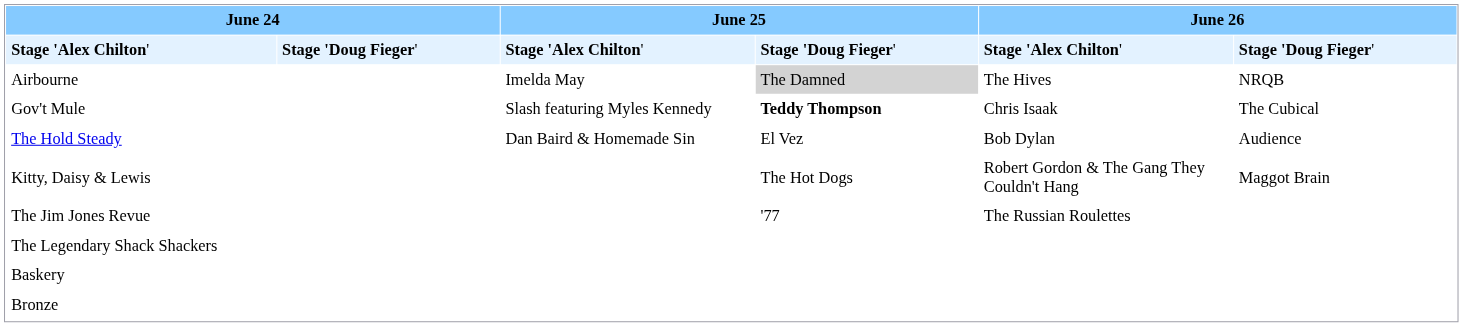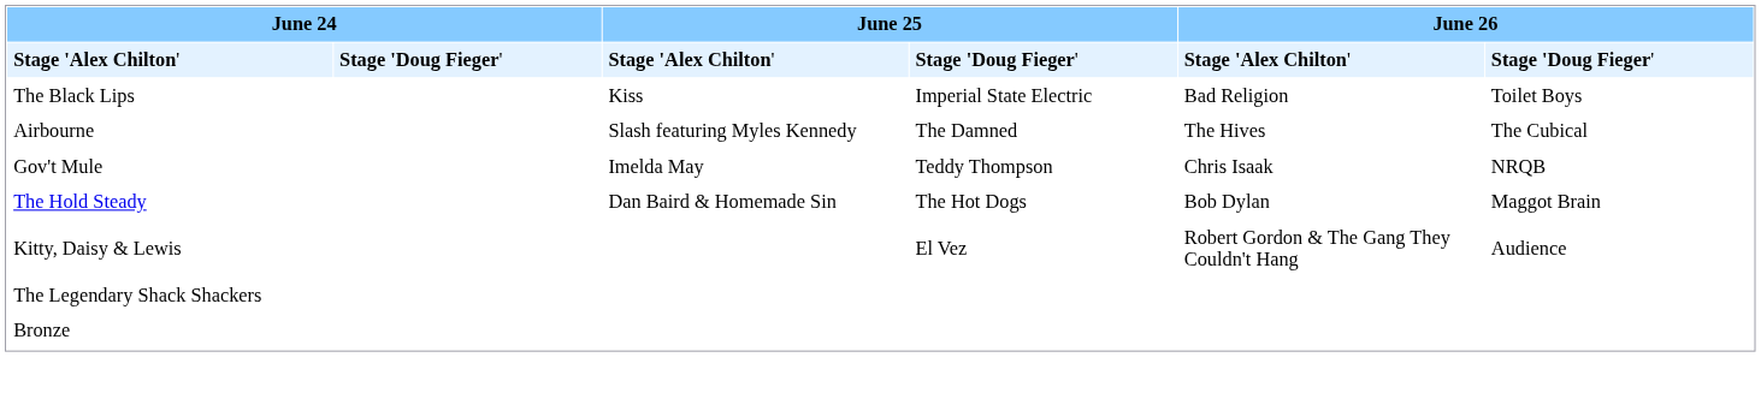 <table style="border: 1px solid #a0a0aa; width: 90%" cellpadding="5" cellspacing="1">
 <tr>
 <th colspan="2" width="33%" style="background:#85CAFF">June 24</th>
 <th colspan="2" width="33%" style="background:#85CAFF">June 25</th>
 <th colspan="2" width="33%" style="background:#85CAFF">June 26</th>
 </tr>
 <tr>
 <td width="17%" style="background-color: #E3F2FF;"><strong>Stage 'Alex Chilton</strong>'</td>
 <td width="14%" style="background-color: #E3F2FF;"><strong>Stage 'Doug Fieger</strong>'</td>
 <td width="16%" style="background-color: #E3F2FF;"><strong>Stage 'Alex Chilton</strong>'</td>
 <td width="14%" style="background-color: #E3F2FF;"><strong>Stage 'Doug Fieger</strong>'</td>
 <td width="16%" style="background-color: #E3F2FF;"><strong>Stage 'Alex Chilton</strong>'</td>
 <td width="14%" style="background-color: #E3F2FF;"><strong>Stage 'Doug Fieger</strong>'</td>
 </tr>
 <tr>
+<td>The Black Lips</td>
+<td></td>
+<td>Kiss</td>
+<td>Imperial State Electric</td>
+<td>Bad Religion</td>
+<td>Toilet Boys</td>
+</tr>
+<tr>
 <td>Airbourne</td>
 <td></td>
-<td>Imelda May</td>
-<td style="background: lightgrey;">The Damned</td>
+<td>Slash featuring Myles Kennedy</td>
+<td>The Damned</td>
 <td>The Hives</td>
-<td>NRQB</td>
+<td>The Cubical</td>
 </tr>
 <tr>
 <td>Gov't Mule</td>
 <td></td>
-<td>Slash featuring Myles Kennedy</td>
-<td><strong>Teddy Thompson</strong></td>
+<td>Imelda May</td>
+<td>Teddy Thompson</td>
 <td>Chris Isaak</td>
-<td>The Cubical</td>
+<td>NRQB</td>
 </tr>
 <tr>
 <td><a href='#'>The Hold Steady</a></td>
 <td></td>
 <td>Dan Baird & Homemade Sin</td>
-<td>El Vez</td>
+<td>The Hot Dogs</td>
 <td>Bob Dylan</td>
-<td>Audience</td>
+<td>Maggot Brain</td>
 </tr>
 <tr>
 <td>Kitty, Daisy & Lewis</td>
 <td></td>
 <td></td>
-<td>The Hot Dogs</td>
+<td>El Vez</td>
 <td>Robert Gordon & The Gang They Couldn't Hang</td>
-<td>Maggot Brain</td>
-</tr>
-<tr>
-<td>The Jim Jones Revue</td>
-<td></td>
-<td></td>
-<td>'77</td>
-<td>The Russian Roulettes</td>
-<td></td>
+<td>Audience</td>
 </tr>
 <tr>
 <td>The Legendary Shack Shackers</td>
-<td></td>
-<td></td>
-<td></td>
-<td></td>
-<td></td>
-</tr>
-<tr>
-<td>Baskery</td>
 <td></td>
 <td></td>
 <td></td>
 <td></td>
 <td></td>
 </tr>
 <tr>
 <td>Bronze</td>
 <td></td>
 <td></td>
 <td></td>
 <td></td>
 <td></td>
 </tr>
 <tr>
 </tr>
 </table>
